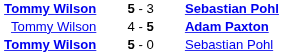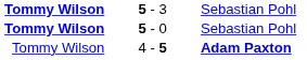 <table style="text-align:center">
 <tr>
 <th width=223></th>
 <th width=100></th>
 <th width=223></th>
 </tr>
 <tr>
 <td align=right><strong><a href='#'>Tommy Wilson</a></strong> </td>
 <td><strong>5</strong> - 3</td>
-<td align=left><strong> <a href='#'>Sebastian Pohl</a></strong></td>
+<td align=left> <a href='#'>Sebastian Pohl</a></td>
+</tr>
+<tr>
+<td align=right><strong><a href='#'>Tommy Wilson</a></strong> </td>
+<td><strong>5</strong> - 0</td>
+<td align=left> <a href='#'>Sebastian Pohl</a></td>
 </tr>
 <tr>
 <td align=right><a href='#'>Tommy Wilson</a> </td>
 <td>4 - <strong>5</strong></td>
 <td align=left> <strong><a href='#'>Adam Paxton</a></strong></td>
 </tr>
-<tr>
-<td align=right><strong><a href='#'>Tommy Wilson</a></strong> </td>
-<td><strong>5</strong> - 0</td>
-<td align=left> <a href='#'>Sebastian Pohl</a></td>
-</tr>
 </table>
